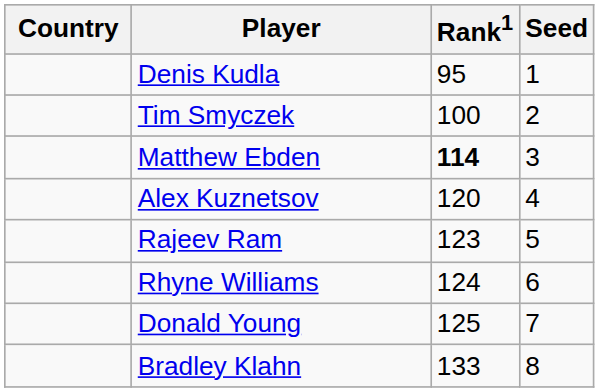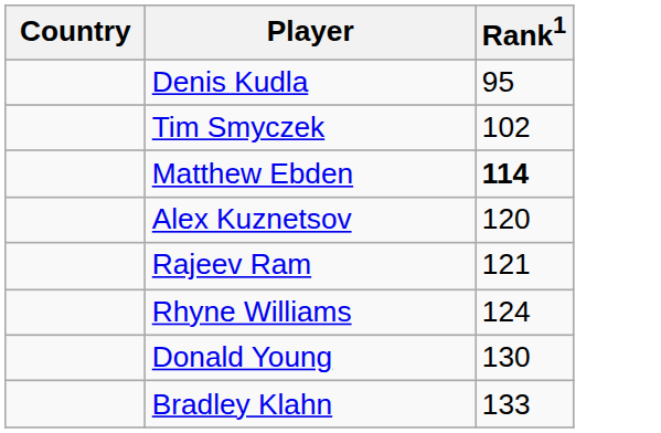 <table class="sortable wikitable">
 <tr>
 <th width="70">Country</th>
 <th width="175">Player</th>
 <th>Rank<sup>1</sup></th>
-<th>Seed</th>
 </tr>
 <tr>
 <td></td>
 <td><a href='#'>Denis Kudla</a></td>
 <td>95</td>
-<td>1</td>
 </tr>
 <tr>
 <td></td>
 <td><a href='#'>Tim Smyczek</a></td>
-<td>100</td>
-<td>2</td>
+<td>102</td>
 </tr>
 <tr>
 <td></td>
 <td><a href='#'>Matthew Ebden</a></td>
 <td><strong>114</strong></td>
-<td>3</td>
 </tr>
 <tr>
 <td></td>
 <td><a href='#'>Alex Kuznetsov</a></td>
 <td>120</td>
-<td>4</td>
 </tr>
 <tr>
 <td></td>
 <td><a href='#'>Rajeev Ram</a></td>
-<td>123</td>
-<td>5</td>
+<td>121</td>
 </tr>
 <tr>
 <td></td>
 <td><a href='#'>Rhyne Williams</a></td>
 <td>124</td>
-<td>6</td>
 </tr>
 <tr>
 <td></td>
 <td><a href='#'>Donald Young</a></td>
-<td>125</td>
-<td>7</td>
+<td>130</td>
 </tr>
 <tr>
 <td></td>
 <td><a href='#'>Bradley Klahn</a></td>
 <td>133</td>
-<td>8<br></td>
 </tr>
 </table>
